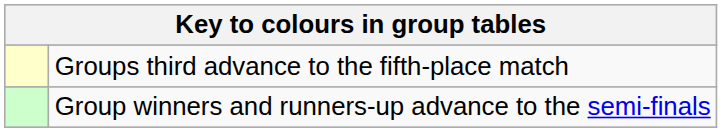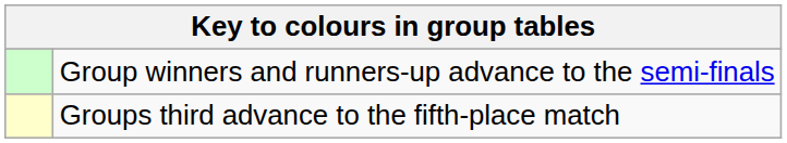 <table class="wikitable" style="text-align: center;">
 <tr>
 <th colspan=2>Key to colours in group tables</th>
 </tr>
 <tr>
+<td bgcolor=#ccffcc style="width: 20px;"></td>
+<td align=left>Group winners and runners-up advance to the <a href='#'>semi-finals</a></td>
+</tr>
+<tr>
 <td bgcolor=#ffffcc style="width: 20px;"></td>
 <td align=left>Groups third advance to the fifth-place match</td>
 </tr>
-<tr>
-<td bgcolor=#ccffcc style="width: 20px;"></td>
-<td align=left>Group winners and runners-up advance to the <a href='#'>semi-finals</a></td>
-</tr>
 </table>
